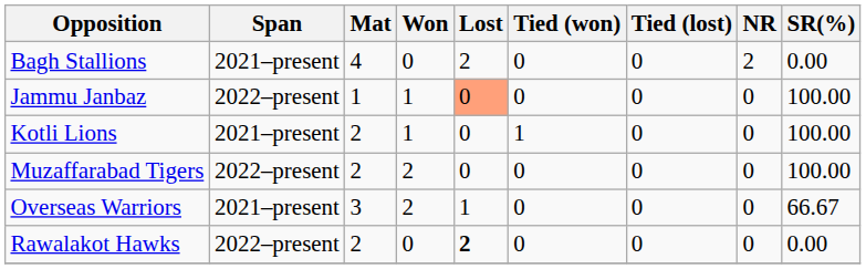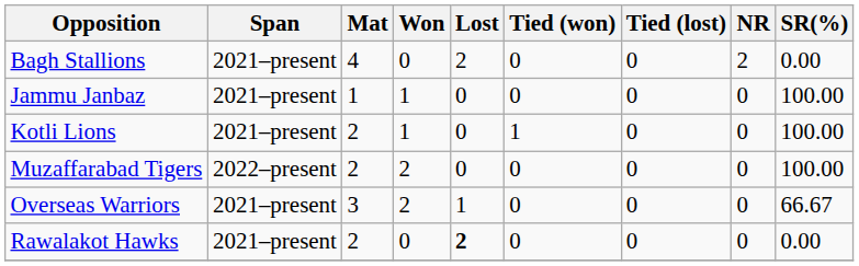 <table class="wikitable sortable">
 <tr>
 <th>Opposition</th>
 <th>Span</th>
 <th>Mat</th>
 <th>Won</th>
 <th>Lost</th>
 <th>Tied (won)</th>
 <th>Tied (lost)</th>
 <th>NR</th>
 <th>SR(%)</th>
 </tr>
 <tr>
 <td><a href='#'>Bagh Stallions</a></td>
 <td>2021–present</td>
 <td>4</td>
 <td>0</td>
 <td>2</td>
 <td>0</td>
 <td>0</td>
 <td>2</td>
 <td>0.00</td>
 </tr>
 <tr>
 <td><a href='#'>Jammu Janbaz</a></td>
-<td>2022–present</td>
+<td>2021–present</td>
 <td>1</td>
 <td>1</td>
-<td style="background: lightsalmon;">0</td>
+<td>0</td>
 <td>0</td>
 <td>0</td>
 <td>0</td>
 <td>100.00</td>
 </tr>
 <tr>
 <td><a href='#'>Kotli Lions</a></td>
 <td>2021–present</td>
 <td>2</td>
 <td>1</td>
 <td>0</td>
 <td>1</td>
 <td>0</td>
 <td>0</td>
 <td>100.00</td>
 </tr>
 <tr>
 <td><a href='#'>Muzaffarabad Tigers</a></td>
 <td>2022–present</td>
 <td>2</td>
 <td>2</td>
 <td>0</td>
 <td>0</td>
 <td>0</td>
 <td>0</td>
 <td>100.00</td>
 </tr>
 <tr>
 <td><a href='#'>Overseas Warriors</a></td>
 <td>2021–present</td>
 <td>3</td>
 <td>2</td>
 <td>1</td>
 <td>0</td>
 <td>0</td>
 <td>0</td>
 <td>66.67</td>
 </tr>
 <tr>
 <td><a href='#'>Rawalakot Hawks</a></td>
-<td>2022–present</td>
+<td>2021–present</td>
 <td>2</td>
 <td>0</td>
 <td><strong>2</strong></td>
 <td>0</td>
 <td>0</td>
 <td>0</td>
 <td>0.00</td>
 </tr>
 <tr>
 </tr>
 </table>
